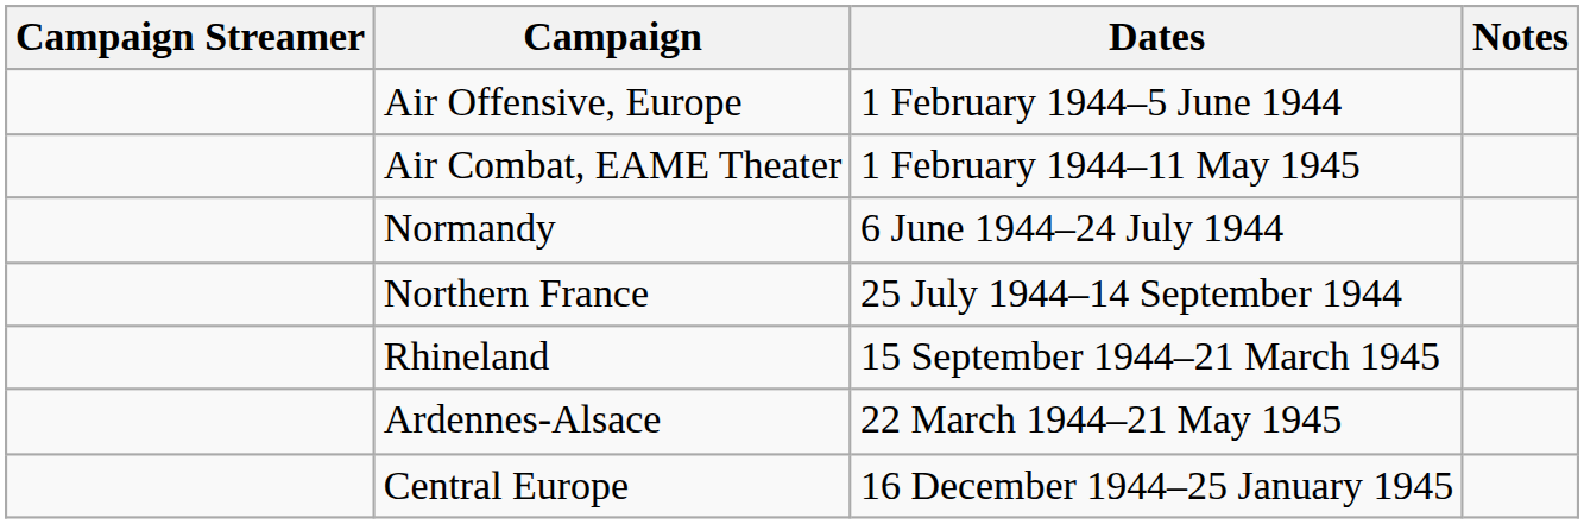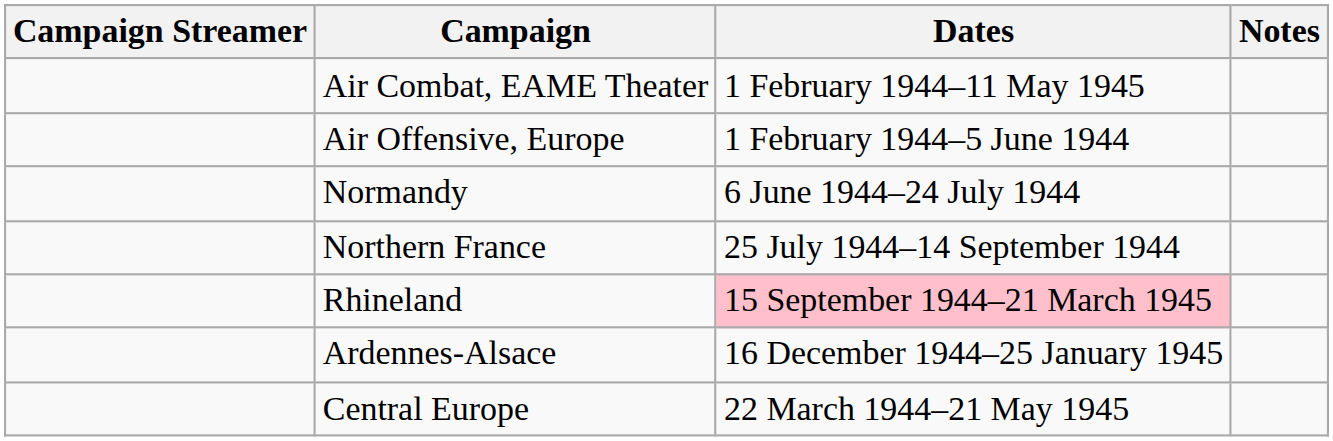 <table class="wikitable">
 <tr style="background:#efefef;">
 <th>Campaign Streamer</th>
 <th>Campaign</th>
 <th>Dates</th>
 <th>Notes</th>
 </tr>
 <tr>
 <td></td>
-<td>Air Offensive, Europe</td>
-<td>1 February 1944–5 June 1944</td>
+<td>Air Combat, EAME Theater</td>
+<td>1 February 1944–11 May 1945</td>
 <td></td>
 </tr>
 <tr>
 <td></td>
-<td>Air Combat, EAME Theater</td>
-<td>1 February 1944–11 May 1945</td>
+<td>Air Offensive, Europe</td>
+<td>1 February 1944–5 June 1944</td>
 <td></td>
 </tr>
 <tr>
 <td></td>
 <td>Normandy</td>
 <td>6 June 1944–24 July 1944</td>
 <td></td>
 </tr>
 <tr>
 <td></td>
 <td>Northern France</td>
 <td>25 July 1944–14 September 1944</td>
 <td></td>
 </tr>
 <tr>
 <td></td>
 <td>Rhineland</td>
-<td>15 September 1944–21 March 1945</td>
+<td style="background: pink;">15 September 1944–21 March 1945</td>
 <td></td>
 </tr>
 <tr>
 <td></td>
 <td>Ardennes-Alsace</td>
-<td>22 March 1944–21 May 1945</td>
+<td>16 December 1944–25 January 1945</td>
 <td></td>
 </tr>
 <tr>
 <td></td>
 <td>Central Europe</td>
-<td>16 December 1944–25 January 1945</td>
+<td>22 March 1944–21 May 1945</td>
 <td></td>
 </tr>
 </table>
